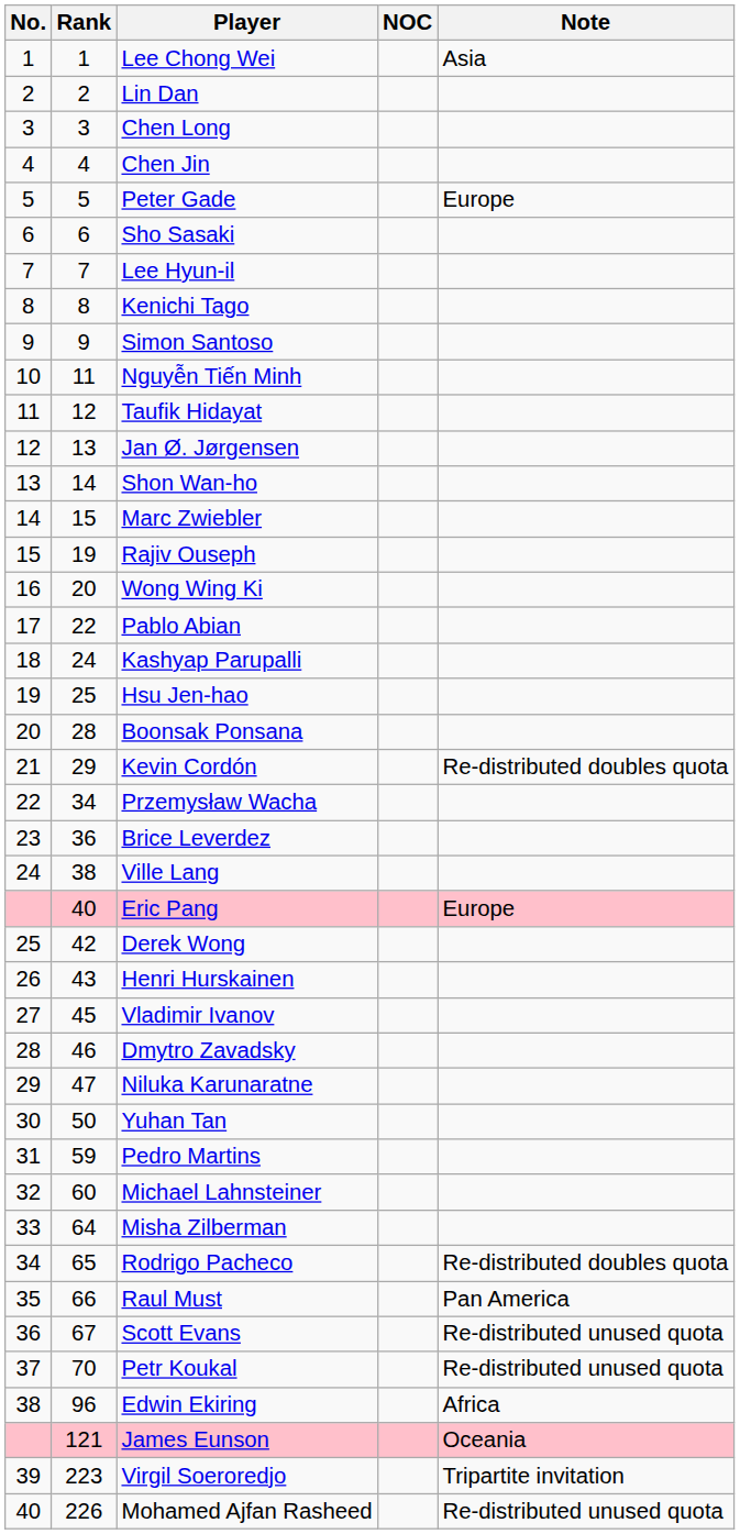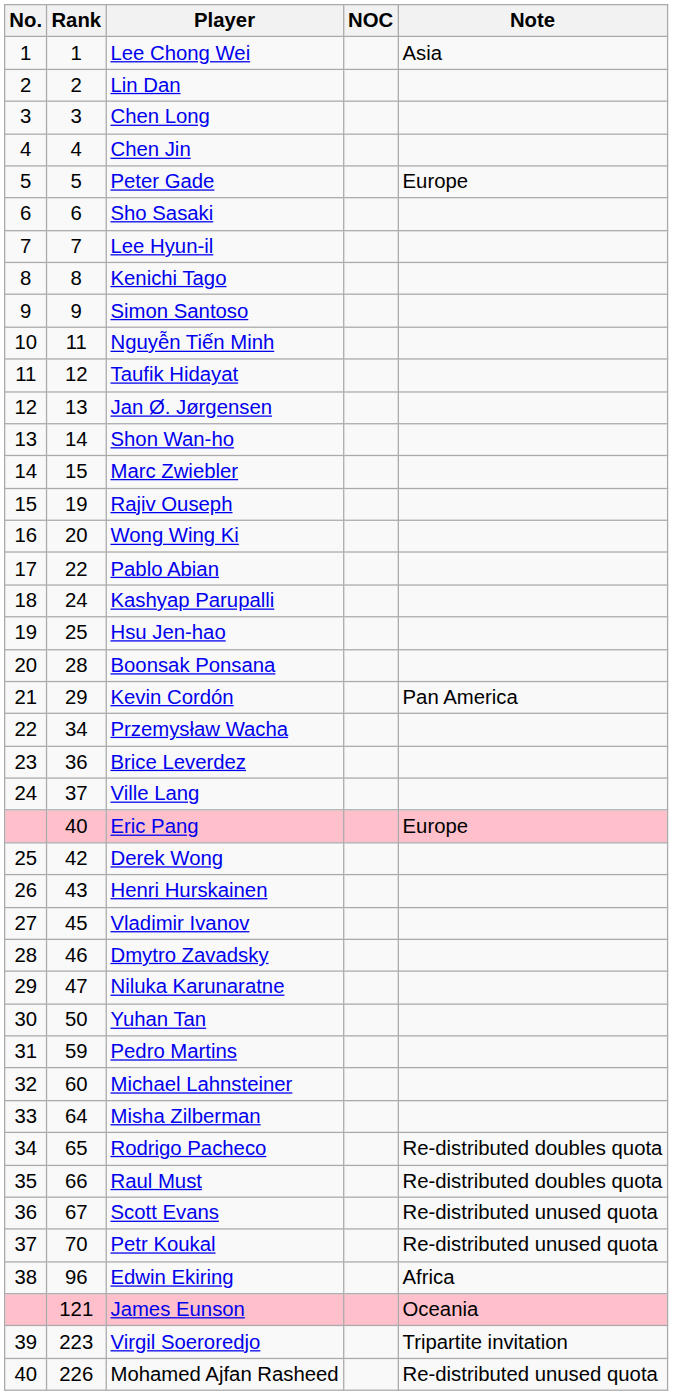 <table class="wikitable">
 <tr>
 <th>No.</th>
 <th>Rank</th>
 <th>Player</th>
 <th>NOC</th>
 <th>Note</th>
 </tr>
 <tr>
 <td align="center">1</td>
 <td align="center">1</td>
 <td><a href='#'>Lee Chong Wei</a></td>
 <td></td>
 <td>Asia</td>
 </tr>
 <tr>
 <td align="center">2</td>
 <td align="center">2</td>
 <td><a href='#'>Lin Dan</a></td>
 <td></td>
 <td></td>
 </tr>
 <tr>
 <td align="center">3</td>
 <td align="center">3</td>
 <td><a href='#'>Chen Long</a></td>
 <td></td>
 <td></td>
 </tr>
 <tr>
 <td align="center">4</td>
 <td align="center">4</td>
 <td><a href='#'>Chen Jin</a></td>
 <td></td>
 <td></td>
 </tr>
 <tr>
 <td align="center">5</td>
 <td align="center">5</td>
 <td><a href='#'>Peter Gade</a></td>
 <td></td>
 <td>Europe</td>
 </tr>
 <tr>
 <td align="center">6</td>
 <td align="center">6</td>
 <td><a href='#'>Sho Sasaki</a></td>
 <td></td>
 <td></td>
 </tr>
 <tr>
 <td align="center">7</td>
 <td align="center">7</td>
 <td><a href='#'>Lee Hyun-il</a></td>
 <td></td>
 <td></td>
 </tr>
 <tr>
 <td align="center">8</td>
 <td align="center">8</td>
 <td><a href='#'>Kenichi Tago</a></td>
 <td></td>
 <td></td>
 </tr>
 <tr>
 <td align="center">9</td>
 <td align="center">9</td>
 <td><a href='#'>Simon Santoso</a></td>
 <td></td>
 <td></td>
 </tr>
 <tr>
 <td align="center">10</td>
 <td align="center">11</td>
 <td><a href='#'>Nguyễn Tiến Minh</a></td>
 <td></td>
 <td></td>
 </tr>
 <tr>
 <td align="center">11</td>
 <td align="center">12</td>
 <td><a href='#'>Taufik Hidayat</a></td>
 <td></td>
 <td></td>
 </tr>
 <tr>
 <td align="center">12</td>
 <td align="center">13</td>
 <td><a href='#'>Jan Ø. Jørgensen</a></td>
 <td></td>
 <td></td>
 </tr>
 <tr>
 <td align="center">13</td>
 <td align="center">14</td>
 <td><a href='#'>Shon Wan-ho</a></td>
 <td></td>
 <td></td>
 </tr>
 <tr>
 <td align="center">14</td>
 <td align="center">15</td>
 <td><a href='#'>Marc Zwiebler</a></td>
 <td></td>
 <td></td>
 </tr>
 <tr>
 <td align="center">15</td>
 <td align="center">19</td>
 <td><a href='#'>Rajiv Ouseph</a></td>
 <td></td>
 <td></td>
 </tr>
 <tr>
 <td align="center">16</td>
 <td align="center">20</td>
 <td><a href='#'>Wong Wing Ki</a></td>
 <td></td>
 <td></td>
 </tr>
 <tr>
 <td align="center">17</td>
 <td align="center">22</td>
 <td><a href='#'>Pablo Abian</a></td>
 <td></td>
 <td></td>
 </tr>
 <tr>
 <td align="center">18</td>
 <td align="center">24</td>
 <td><a href='#'>Kashyap Parupalli</a></td>
 <td></td>
 <td></td>
 </tr>
 <tr>
 <td align="center">19</td>
 <td align="center">25</td>
 <td><a href='#'>Hsu Jen-hao</a></td>
 <td></td>
 <td></td>
 </tr>
 <tr>
 <td align="center">20</td>
 <td align="center">28</td>
 <td><a href='#'>Boonsak Ponsana</a></td>
 <td></td>
 <td></td>
 </tr>
 <tr>
 <td align="center">21</td>
 <td align="center">29</td>
 <td><a href='#'>Kevin Cordón</a></td>
 <td></td>
-<td>Re-distributed doubles quota</td>
+<td>Pan America</td>
 </tr>
 <tr>
 <td align="center">22</td>
 <td align="center">34</td>
 <td><a href='#'>Przemysław Wacha</a></td>
 <td></td>
 <td></td>
 </tr>
 <tr>
 <td align="center">23</td>
 <td align="center">36</td>
 <td><a href='#'>Brice Leverdez</a></td>
 <td></td>
 <td></td>
 </tr>
 <tr>
 <td align="center">24</td>
-<td align="center">38</td>
+<td align="center">37</td>
 <td><a href='#'>Ville Lang</a></td>
 <td></td>
 <td></td>
 </tr>
 <tr bgcolor=#FFC0CB>
 <td align="center"></td>
 <td align="center">40</td>
 <td><a href='#'>Eric Pang</a></td>
 <td></td>
 <td>Europe</td>
 </tr>
 <tr>
 <td align="center">25</td>
 <td align="center">42</td>
 <td><a href='#'>Derek Wong</a></td>
 <td></td>
 <td></td>
 </tr>
 <tr>
 <td align="center">26</td>
 <td align="center">43</td>
 <td><a href='#'>Henri Hurskainen</a></td>
 <td></td>
 <td></td>
 </tr>
 <tr>
 <td align="center">27</td>
 <td align="center">45</td>
 <td><a href='#'>Vladimir Ivanov</a></td>
 <td></td>
 <td></td>
 </tr>
 <tr>
 <td align="center">28</td>
 <td align="center">46</td>
 <td><a href='#'>Dmytro Zavadsky</a></td>
 <td></td>
 <td></td>
 </tr>
 <tr>
 <td align="center">29</td>
 <td align="center">47</td>
 <td><a href='#'>Niluka Karunaratne</a></td>
 <td></td>
 <td></td>
 </tr>
 <tr>
 <td align="center">30</td>
 <td align="center">50</td>
 <td><a href='#'>Yuhan Tan</a></td>
 <td></td>
 <td></td>
 </tr>
 <tr>
 <td align="center">31</td>
 <td align="center">59</td>
 <td><a href='#'>Pedro Martins</a></td>
 <td></td>
 <td></td>
 </tr>
 <tr>
 <td align="center">32</td>
 <td align="center">60</td>
 <td><a href='#'>Michael Lahnsteiner</a></td>
 <td></td>
 <td></td>
 </tr>
 <tr>
 <td align="center">33</td>
 <td align="center">64</td>
 <td><a href='#'>Misha Zilberman</a></td>
 <td></td>
 <td></td>
 </tr>
 <tr>
 <td align="center">34</td>
 <td align="center">65</td>
 <td><a href='#'>Rodrigo Pacheco</a></td>
 <td></td>
 <td>Re-distributed doubles quota</td>
 </tr>
 <tr>
 <td align="center">35</td>
 <td align="center">66</td>
 <td><a href='#'>Raul Must</a></td>
 <td></td>
-<td>Pan America</td>
+<td>Re-distributed doubles quota</td>
 </tr>
 <tr>
 <td align="center">36</td>
 <td align="center">67</td>
 <td><a href='#'>Scott Evans</a></td>
 <td></td>
 <td>Re-distributed unused quota</td>
 </tr>
 <tr>
 <td align="center">37</td>
 <td align="center">70</td>
 <td><a href='#'>Petr Koukal</a></td>
 <td></td>
 <td>Re-distributed unused quota</td>
 </tr>
 <tr>
 <td align="center">38</td>
 <td align="center">96</td>
 <td><a href='#'>Edwin Ekiring</a></td>
 <td></td>
 <td>Africa</td>
 </tr>
 <tr bgcolor=#FFC0CB>
 <td align="center"></td>
 <td align="center">121</td>
 <td><a href='#'>James Eunson</a></td>
 <td></td>
 <td>Oceania</td>
 </tr>
 <tr>
 <td align="center">39</td>
 <td align="center">223</td>
 <td><a href='#'>Virgil Soeroredjo</a></td>
 <td></td>
 <td>Tripartite invitation</td>
 </tr>
 <tr>
 <td align="center">40</td>
 <td align="center">226</td>
 <td>Mohamed Ajfan Rasheed</td>
 <td></td>
 <td>Re-distributed unused quota</td>
 </tr>
 </table>
